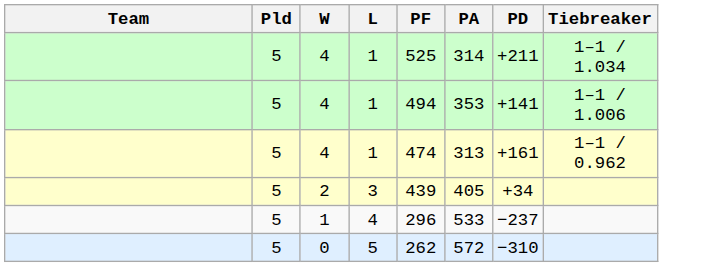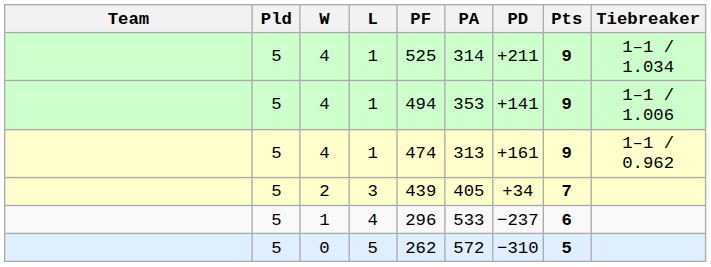 <table class=wikitable style="text-align:center">
 <tr>
 <th width=180>Team</th>
 <th width=30>Pld</th>
 <th width=30>W</th>
 <th width=30>L</th>
 <th width=30>PF</th>
 <th width=30>PA</th>
 <th width=30>PD</th>
+<th width=30>Pts</th>
 <th width=80>Tiebreaker</th>
 </tr>
 <tr bgcolor="#ccffcc">
 <td align="left"></td>
 <td>5</td>
 <td>4</td>
 <td>1</td>
 <td>525</td>
 <td>314</td>
 <td>+211</td>
+<td><strong>9</strong></td>
 <td>1–1 / 1.034</td>
 </tr>
 <tr bgcolor="#ccffcc">
 <td align="left"></td>
 <td>5</td>
 <td>4</td>
 <td>1</td>
 <td>494</td>
 <td>353</td>
 <td>+141</td>
+<td><strong>9</strong></td>
 <td>1–1 / 1.006</td>
 </tr>
 <tr bgcolor="#ffffcc">
 <td align="left"></td>
 <td>5</td>
 <td>4</td>
 <td>1</td>
 <td>474</td>
 <td>313</td>
 <td>+161</td>
+<td><strong>9</strong></td>
 <td>1–1 / 0.962</td>
 </tr>
 <tr bgcolor="#ffffcc">
 <td align="left"></td>
 <td>5</td>
 <td>2</td>
 <td>3</td>
 <td>439</td>
 <td>405</td>
 <td>+34</td>
+<td><strong>7</strong></td>
 <td></td>
 </tr>
 <tr>
 <td align="left"></td>
 <td>5</td>
 <td>1</td>
 <td>4</td>
 <td>296</td>
 <td>533</td>
 <td>−237</td>
+<td><strong>6</strong></td>
 <td></td>
 </tr>
 <tr bgcolor="#dfefff">
 <td align="left"></td>
 <td>5</td>
 <td>0</td>
 <td>5</td>
 <td>262</td>
 <td>572</td>
 <td>−310</td>
+<td><strong>5</strong></td>
 <td></td>
 </tr>
 </table>
